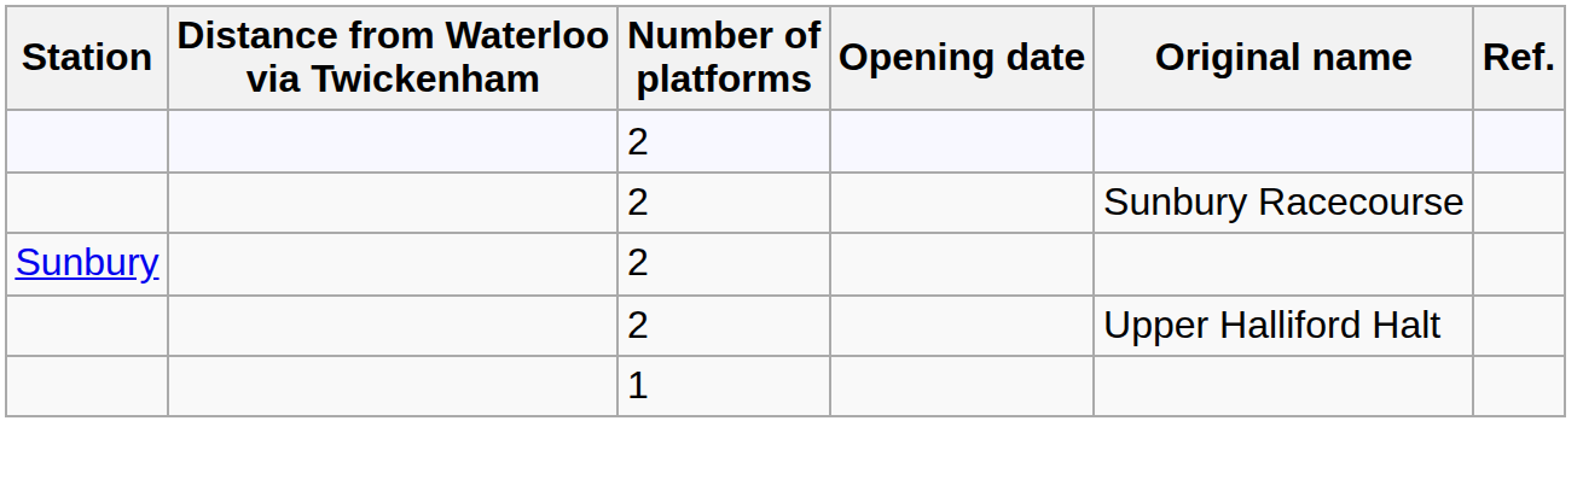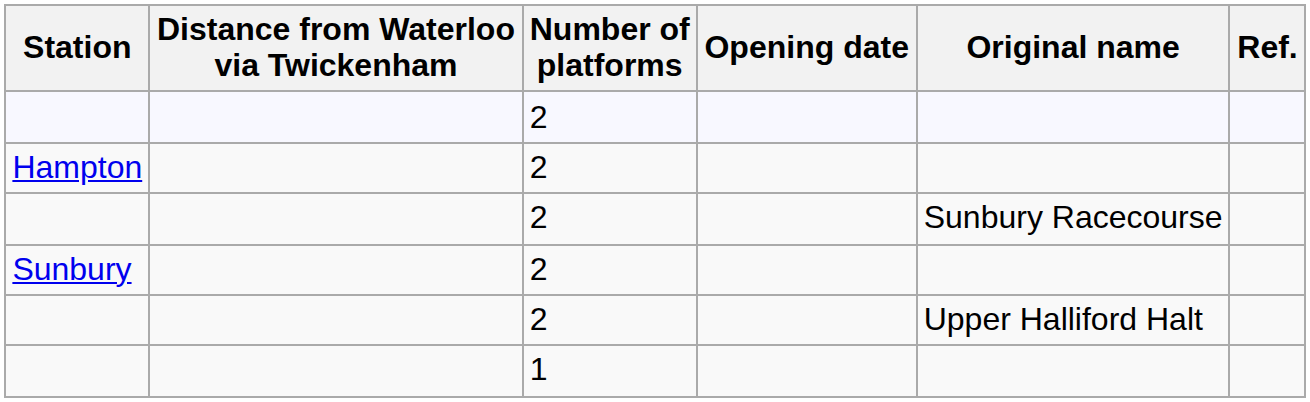 <table class="wikitable sortable collapsible collapsed">
 <tr>
 <th scope="col">Station</th>
 <th scope="col">Distance from Waterloo<br> via Twickenham</th>
 <th scope="col">Number of<br> platforms</th>
 <th scope="col">Opening date</th>
 <th scope="col" class="unsortable">Original name</th>
 <th scope="col" class="unsortable">Ref.</th>
 </tr>
 <tr style="background:#F8F8FF">
 <td></td>
+<td></td>
+<td>2</td>
+<td></td>
+<td></td>
+<td></td>
+</tr>
+<tr>
+<td><a href='#'>Hampton</a></td>
 <td></td>
 <td>2</td>
 <td></td>
 <td></td>
 <td></td>
 </tr>
 <tr>
 <td></td>
 <td></td>
 <td>2</td>
 <td></td>
 <td>Sunbury Racecourse</td>
 <td></td>
 </tr>
 <tr>
 <td><a href='#'>Sunbury</a></td>
 <td></td>
 <td>2</td>
 <td></td>
 <td></td>
 <td></td>
 </tr>
 <tr>
 <td></td>
 <td></td>
 <td>2</td>
 <td></td>
 <td>Upper Halliford Halt</td>
 <td></td>
 </tr>
 <tr>
 <td></td>
 <td></td>
 <td>1</td>
 <td></td>
 <td></td>
 <td></td>
 </tr>
 </table>
